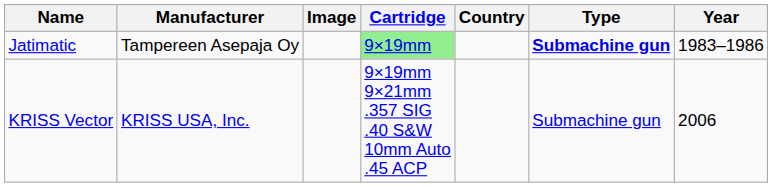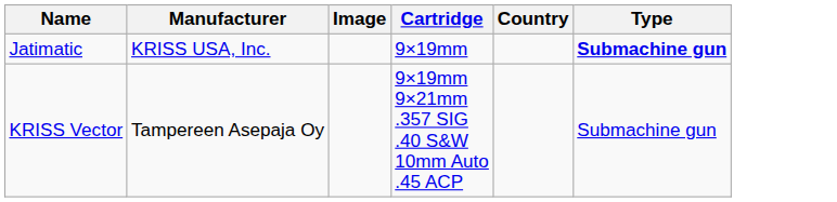 <table class="wikitable sortable">
 <tr>
 <th>Name</th>
 <th>Manufacturer</th>
 <th class="unsortable">Image</th>
 <th><a href='#'>Cartridge</a></th>
 <th>Country</th>
 <th>Type</th>
-<th>Year</th>
 </tr>
 <tr>
 <td><a href='#'>Jatimatic</a></td>
-<td>Tampereen Asepaja Oy</td>
+<td><a href='#'>KRISS USA, Inc.</a></td>
 <td></td>
-<td style="background: lightgreen;"><a href='#'>9×19mm</a></td>
+<td><a href='#'>9×19mm</a></td>
 <td></td>
 <td><strong><a href='#'>Submachine gun</a></strong></td>
-<td>1983–1986</td>
 </tr>
 <tr>
 <td><a href='#'>KRISS Vector</a></td>
-<td><a href='#'>KRISS USA, Inc.</a></td>
+<td>Tampereen Asepaja Oy</td>
 <td></td>
 <td><a href='#'>9×19mm</a><br><a href='#'>9×21mm</a><br><a href='#'>.357 SIG</a><br><a href='#'>.40 S&W</a><br><a href='#'>10mm Auto</a><br><a href='#'>.45 ACP</a></td>
 <td></td>
 <td><a href='#'>Submachine gun</a></td>
-<td>2006</td>
 </tr>
 </table>
